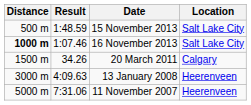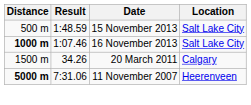 <table class="wikitable">
 <tr>
 <th>Distance</th>
 <th>Result</th>
 <th>Date</th>
 <th>Location</th>
 </tr>
 <tr align="right">
 <td>500 m</td>
 <td>1:48.59</td>
 <td>15 November 2013</td>
 <td align="left"><a href='#'>Salt Lake City</a></td>
 </tr>
 <tr align="right">
 <td><strong>1000 m</strong></td>
 <td>1:07.46</td>
 <td>16 November 2013</td>
 <td align="left"><a href='#'>Salt Lake City</a></td>
 </tr>
 <tr align="right">
 <td>1500 m</td>
 <td>34.26</td>
 <td>20 March 2011</td>
 <td align="left"><a href='#'>Calgary</a></td>
 </tr>
 <tr align="right">
-<td>3000 m</td>
-<td>4:09.63</td>
-<td>13 January 2008</td>
-<td align="left"><a href='#'>Heerenveen</a></td>
-</tr>
-<tr align="right">
-<td>5000 m</td>
+<td><strong>5000 m</strong></td>
 <td>7:31.06</td>
 <td>11 November 2007</td>
 <td align="left"><a href='#'>Heerenveen</a></td>
 </tr>
 </table>
